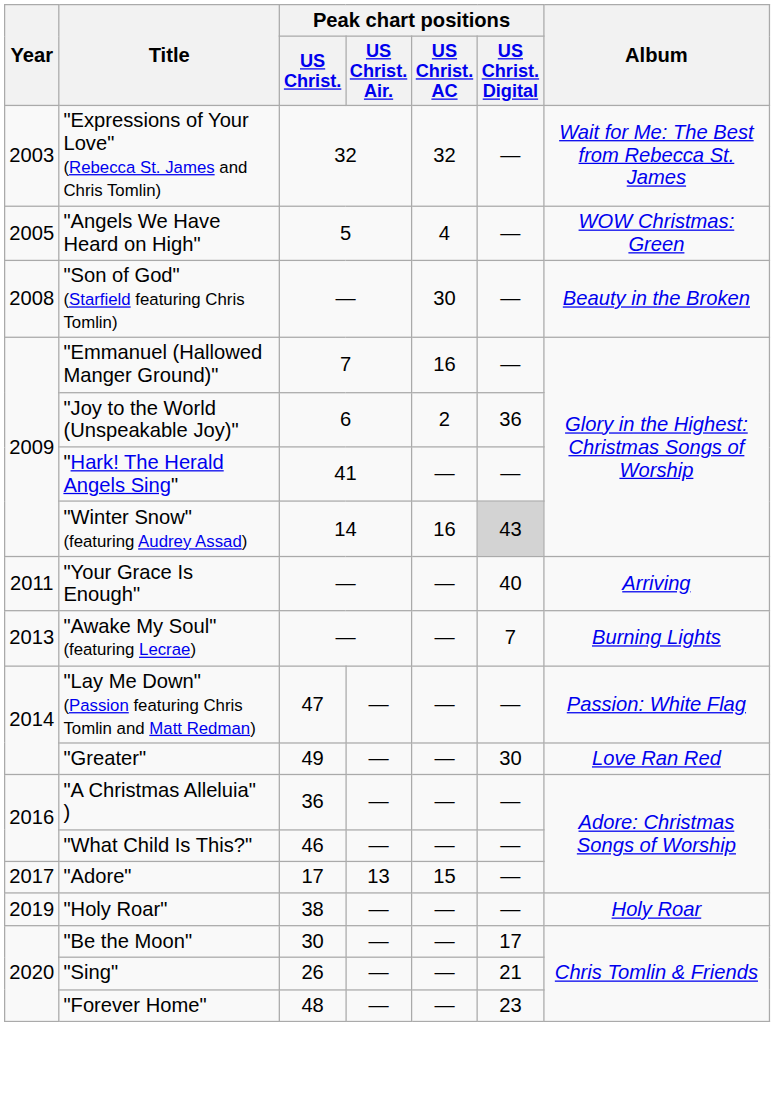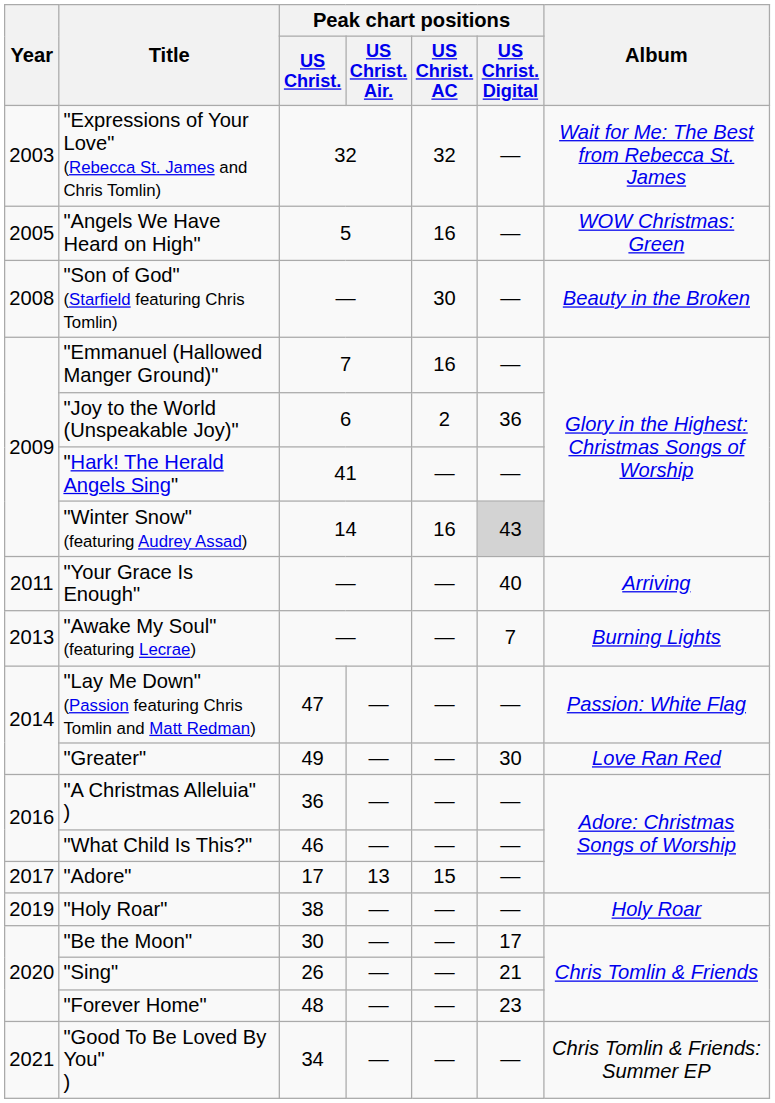 <table class="wikitable" style="text-align:center;">
 <tr>
 <th rowspan="2">Year</th>
 <th rowspan="2">Title</th>
 <th colspan="4">Peak chart positions</th>
 <th rowspan="2">Album</th>
 </tr>
 <tr>
 <th scope="col" style="width:2.5em;font-size:90%;"><a href='#'>US Christ.</a><br></th>
 <th scope="col" style="width:2.5em;font-size:90%;"><a href='#'>US Christ.<br>Air.</a><br></th>
 <th scope="col" style="width:3em;font-size:90%;"><a href='#'>US<br>Christ. AC</a><br></th>
 <th scope="col" style="width:2.5em;font-size:90%;"><a href='#'>US<br>Christ.<br>Digital</a><br></th>
 </tr>
 <tr>
 <td>2003</td>
 <td style="text-align:left">"Expressions of Your Love"<br><small>(<a href='#'>Rebecca St. James</a> and Chris Tomlin)</small></td>
 <td colspan="2">32</td>
 <td>32</td>
 <td>—</td>
 <td><em><a href='#'>Wait for Me: The Best from Rebecca St. James</a></em></td>
 </tr>
 <tr>
 <td>2005</td>
 <td style="text-align:left">"Angels We Have Heard on High"</td>
 <td colspan="2">5</td>
-<td>4</td>
+<td>16</td>
 <td>—</td>
 <td><em><a href='#'>WOW Christmas: Green</a></em></td>
 </tr>
 <tr>
 <td>2008</td>
 <td style="text-align:left">"Son of God"<br><small>(<a href='#'>Starfield</a> featuring Chris Tomlin)</small></td>
 <td colspan="2">—</td>
 <td>30</td>
 <td>—</td>
 <td><em><a href='#'>Beauty in the Broken</a></em></td>
 </tr>
 <tr>
 <td rowspan="4">2009</td>
 <td style="text-align:left">"Emmanuel (Hallowed Manger Ground)"</td>
 <td colspan="2">7</td>
 <td>16</td>
 <td>—</td>
 <td rowspan="4"><em><a href='#'>Glory in the Highest: Christmas Songs of Worship</a></em></td>
 </tr>
 <tr>
 <td style="text-align:left">"Joy to the World (Unspeakable Joy)"</td>
 <td colspan="2">6</td>
 <td>2</td>
 <td>36</td>
 </tr>
 <tr>
 <td style="text-align:left">"<a href='#'>Hark! The Herald Angels Sing</a>"</td>
 <td colspan="2">41</td>
 <td>—</td>
 <td>—</td>
 </tr>
 <tr>
 <td style="text-align:left">"Winter Snow"<br><small>(featuring <a href='#'>Audrey Assad</a>)</small></td>
 <td colspan="2">14</td>
 <td>16</td>
 <td style="background: lightgrey;">43</td>
 </tr>
 <tr>
 <td>2011</td>
 <td style="text-align:left">"Your Grace Is Enough"</td>
 <td colspan="2">—</td>
 <td>—</td>
 <td>40</td>
 <td><em><a href='#'>Arriving</a></em></td>
 </tr>
 <tr>
 <td>2013</td>
 <td style="text-align:left">"Awake My Soul"<br><small>(featuring <a href='#'>Lecrae</a>)</small></td>
 <td colspan="2">—</td>
 <td>—</td>
 <td>7</td>
 <td><em><a href='#'>Burning Lights</a></em></td>
 </tr>
 <tr>
 <td rowspan="2">2014</td>
 <td style="text-align:left">"Lay Me Down"<br><small>(<a href='#'>Passion</a> featuring Chris Tomlin and <a href='#'>Matt Redman</a>)</small></td>
 <td>47</td>
 <td>—</td>
 <td>—</td>
 <td>—</td>
 <td><em><a href='#'>Passion: White Flag</a></em></td>
 </tr>
 <tr>
 <td style="text-align:left">"Greater"</td>
 <td>49</td>
 <td>—</td>
 <td>—</td>
 <td>30</td>
 <td><em><a href='#'>Love Ran Red</a></em></td>
 </tr>
 <tr>
 <td rowspan="2">2016</td>
 <td style="text-align:left">"A Christmas Alleluia"<br>)</td>
 <td>36</td>
 <td>—</td>
 <td>—</td>
 <td>—</td>
 <td rowspan="3"><em><a href='#'>Adore: Christmas Songs of Worship</a></em></td>
 </tr>
 <tr>
 <td style="text-align:left">"What Child Is This?"<br></td>
 <td>46</td>
 <td>—</td>
 <td>—</td>
 <td>—</td>
 </tr>
 <tr>
 <td>2017</td>
 <td style="text-align:left">"Adore"</td>
 <td>17</td>
 <td>13</td>
 <td>15</td>
 <td>—</td>
 </tr>
 <tr>
 <td>2019</td>
 <td style="text-align:left">"Holy Roar"</td>
 <td>38</td>
 <td>—</td>
 <td>—</td>
 <td>—</td>
 <td><em><a href='#'>Holy Roar</a></em></td>
 </tr>
 <tr>
 <td rowspan="3">2020</td>
 <td style="text-align:left">"Be the Moon"<br></td>
 <td>30</td>
 <td>—</td>
 <td>—</td>
 <td>17</td>
 <td rowspan="3"><em><a href='#'>Chris Tomlin & Friends</a></em></td>
 </tr>
 <tr>
 <td style="text-align:left">"Sing"<br></td>
 <td>26</td>
 <td>—</td>
 <td>—</td>
 <td>21</td>
 </tr>
 <tr>
 <td style="text-align:left">"Forever Home"<br></td>
 <td>48</td>
 <td>—</td>
 <td>—</td>
 <td>23</td>
 </tr>
+<tr>
+<td>2021</td>
+<td style="text-align:left">"Good To Be Loved By You"<br>)</td>
+<td>34</td>
+<td>—</td>
+<td>—</td>
+<td>—</td>
+<td><em>Chris Tomlin & Friends: Summer EP</em></td>
+</tr>
 </table>
